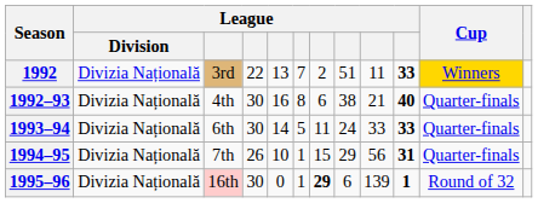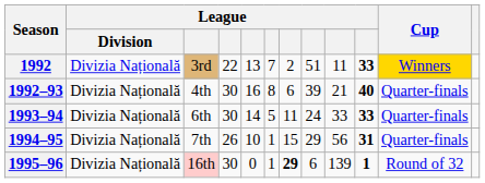 <table class="wikitable plainrowheaders" style="text-align: center;">
 <tr>
 <th rowspan=2 scope=col>Season</th>
 <th colspan=9>League</th>
 <th rowspan=2 scope=col><a href='#'>Cup</a></th>
 <th rowspan=2 scope=col></th>
 </tr>
 <tr>
 <th scope=col>Division</th>
 <th scope=col></th>
 <th scope=col></th>
 <th scope=col></th>
 <th scope=col></th>
 <th scope=col></th>
 <th scope=col></th>
 <th scope=col></th>
 <th scope=col></th>
 </tr>
 <tr>
 <th scope="row"><a href='#'>1992</a></th>
 <td><a href='#'>Divizia Națională</a></td>
 <td bgcolor="#deb678">3rd</td>
 <td>22</td>
 <td>13</td>
 <td>7</td>
 <td>2</td>
 <td>51</td>
 <td>11</td>
 <td><strong>33</strong></td>
 <td bgcolor="gold"><a href='#'>Winners</a></td>
 <td></td>
 </tr>
 <tr>
 <th scope="row"><a href='#'>1992–93</a></th>
 <td>Divizia Națională</td>
 <td>4th</td>
 <td>30</td>
 <td>16</td>
 <td>8</td>
 <td>6</td>
-<td>38</td>
+<td>39</td>
 <td>21</td>
 <td><strong>40</strong></td>
 <td><a href='#'>Quarter-finals</a></td>
 <td></td>
 </tr>
 <tr>
 <th scope="row"><a href='#'>1993–94</a></th>
 <td>Divizia Națională</td>
 <td>6th</td>
 <td>30</td>
 <td>14</td>
 <td>5</td>
 <td>11</td>
 <td>24</td>
 <td>33</td>
 <td><strong>33</strong></td>
 <td><a href='#'>Quarter-finals</a></td>
 <td></td>
 </tr>
 <tr>
 <th scope="row"><a href='#'>1994–95</a></th>
 <td>Divizia Națională</td>
 <td>7th</td>
 <td>26</td>
 <td>10</td>
 <td>1</td>
 <td>15</td>
 <td>29</td>
 <td>56</td>
 <td><strong>31</strong></td>
 <td><a href='#'>Quarter-finals</a></td>
 <td></td>
 </tr>
 <tr>
 <th scope="row"><a href='#'>1995–96</a></th>
 <td>Divizia Națională</td>
 <td bgcolor="#FFCCCC"> 16th</td>
 <td>30</td>
 <td>0</td>
 <td>1</td>
 <td><strong>29</strong></td>
 <td>6</td>
 <td>139</td>
 <td><strong>1</strong></td>
 <td><a href='#'>Round of 32</a></td>
 <td></td>
 </tr>
 </table>
